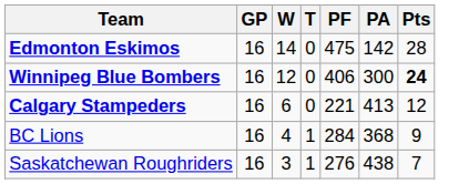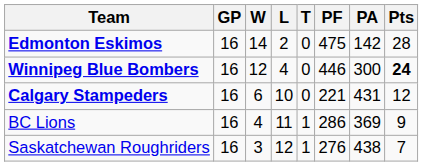 <table class="wikitable" valign="top">
 <tr>
 <th>Team</th>
 <th>GP</th>
 <th>W</th>
+<th>L</th>
 <th>T</th>
 <th>PF</th>
 <th>PA</th>
 <th>Pts</th>
 </tr>
 <tr align="center">
 <td align="left"><strong><a href='#'>Edmonton Eskimos</a></strong></td>
 <td>16</td>
 <td>14</td>
+<td>2</td>
 <td>0</td>
 <td>475</td>
 <td>142</td>
 <td>28</td>
 </tr>
 <tr align="center">
 <td align="left"><strong><a href='#'>Winnipeg Blue Bombers</a></strong></td>
 <td>16</td>
 <td>12</td>
+<td>4</td>
 <td>0</td>
-<td>406</td>
+<td>446</td>
 <td>300</td>
 <td><strong>24</strong></td>
 </tr>
 <tr align="center">
 <td align="left"><strong><a href='#'>Calgary Stampeders</a></strong></td>
 <td>16</td>
 <td>6</td>
+<td>10</td>
 <td>0</td>
 <td>221</td>
-<td>413</td>
+<td>431</td>
 <td>12</td>
 </tr>
 <tr align="center">
 <td align="left"><a href='#'>BC Lions</a></td>
 <td>16</td>
 <td>4</td>
+<td>11</td>
 <td>1</td>
-<td>284</td>
-<td>368</td>
+<td>286</td>
+<td>369</td>
 <td>9</td>
 </tr>
 <tr align="center">
 <td align="left"><a href='#'>Saskatchewan Roughriders</a></td>
 <td>16</td>
 <td>3</td>
+<td>12</td>
 <td>1</td>
 <td>276</td>
 <td>438</td>
 <td>7</td>
 </tr>
 </table>
